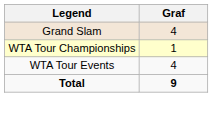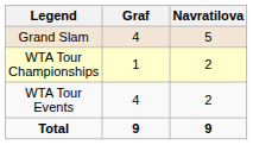 <table class=wikitable style="font-size:90%; width:30%; vertical-align:top; text-align:center;">
 <tr bgcolor="#eeeeee">
 <th><strong>Legend</strong></th>
 <th width=82><strong>Graf</strong></th>
+<th><strong>Navratilova</strong></th>
 </tr>
 <tr style="background:#f3e6d7;">
 <td>Grand Slam</td>
 <td>4</td>
+<td>5</td>
 </tr>
 <tr bgcolor="ffffcc">
 <td>WTA Tour Championships</td>
 <td>1</td>
+<td>2</td>
 </tr>
 <tr>
 <td>WTA Tour Events</td>
 <td>4</td>
+<td>2</td>
 </tr>
 <tr>
 <td><strong>Total</strong></td>
 <td><strong>9</strong></td>
+<td><strong>9</strong></td>
 </tr>
 </table>
